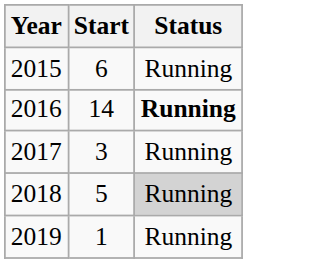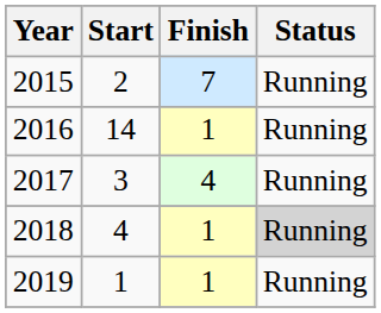 <table class="wikitable" style="font-size: 90%;">
 <tr>
 <th>Year</th>
 <th>Start</th>
+<th>Finish</th>
 <th>Status</th>
 </tr>
 <tr>
 <td>2015</td>
-<td align=center>6</td>
+<td align=center>2</td>
+<td align=center style="background:#CFEAFF;">7</td>
 <td align=center>Running</td>
 </tr>
 <tr>
 <td>2016</td>
 <td align=center>14</td>
-<td align=center><strong>Running</strong></td>
+<td align=center style="background:#FFFFBF;">1</td>
+<td align=center>Running</td>
 </tr>
 <tr>
 <td>2017</td>
 <td align=center>3</td>
+<td align=center style="background:#DFFFDF;">4</td>
 <td align=center>Running</td>
 </tr>
 <tr>
 <td>2018</td>
-<td align=center>5</td>
+<td align=center>4</td>
+<td align=center style="background:#FFFFBF;">1</td>
 <td align=center style="background: lightgrey;">Running</td>
 </tr>
 <tr>
 <td>2019</td>
 <td align=center>1</td>
+<td align=center style="background:#FFFFBF;">1</td>
 <td align=center>Running</td>
 </tr>
 </table>
